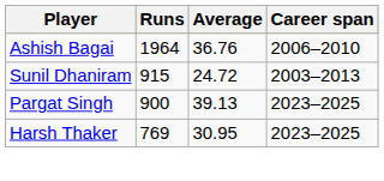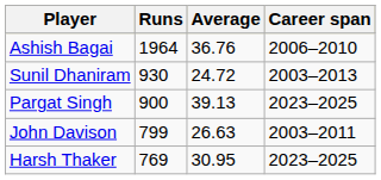 <table class="wikitable">
 <tr bgcolor=#bdb76b>
 <th>Player</th>
 <th>Runs</th>
 <th>Average</th>
 <th>Career span</th>
 </tr>
 <tr>
 <td><a href='#'>Ashish Bagai</a></td>
 <td>1964</td>
 <td>36.76</td>
 <td>2006–2010</td>
 </tr>
 <tr>
 <td><a href='#'>Sunil Dhaniram</a></td>
-<td>915</td>
+<td>930</td>
 <td>24.72</td>
 <td>2003–2013</td>
 </tr>
 <tr>
 <td><a href='#'>Pargat Singh</a></td>
 <td>900</td>
 <td>39.13</td>
 <td>2023–2025</td>
 </tr>
 <tr>
+<td><a href='#'>John Davison</a></td>
+<td>799</td>
+<td>26.63</td>
+<td>2003–2011</td>
+</tr>
+<tr>
 <td><a href='#'>Harsh Thaker</a></td>
 <td>769</td>
 <td>30.95</td>
 <td>2023–2025</td>
 </tr>
 </table>
